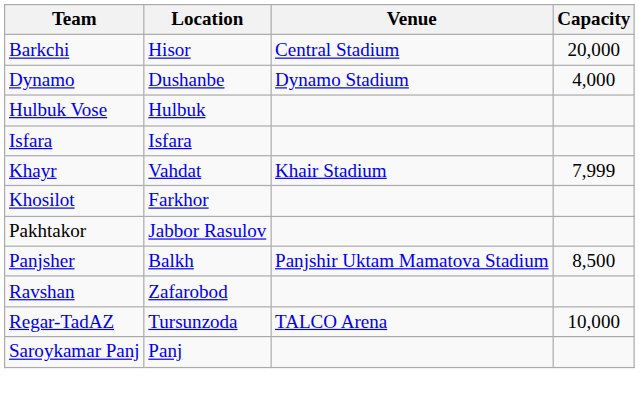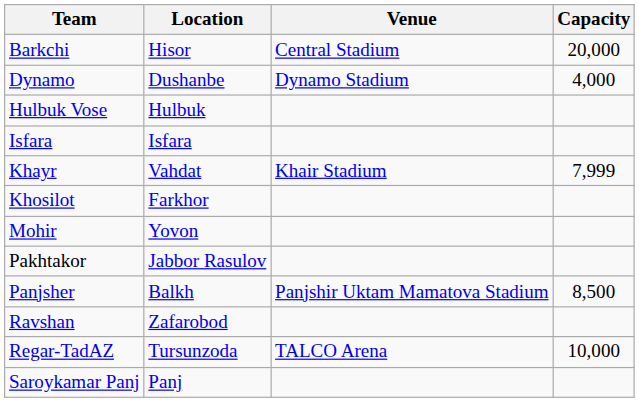 <table class="wikitable sortable" border="1">
 <tr>
 <th>Team</th>
 <th>Location</th>
 <th>Venue</th>
 <th>Capacity</th>
 </tr>
 <tr>
 <td><a href='#'>Barkchi</a></td>
 <td><a href='#'>Hisor</a></td>
 <td><a href='#'>Central Stadium</a></td>
 <td style="text-align:center;">20,000</td>
 </tr>
 <tr>
 <td><a href='#'>Dynamo</a></td>
 <td><a href='#'>Dushanbe</a></td>
 <td><a href='#'>Dynamo Stadium</a></td>
 <td style="text-align:center;">4,000</td>
 </tr>
 <tr>
 <td><a href='#'>Hulbuk Vose</a></td>
 <td><a href='#'>Hulbuk</a></td>
 <td></td>
 <td style="text-align:center;"></td>
 </tr>
 <tr>
 <td><a href='#'>Isfara</a></td>
 <td><a href='#'>Isfara</a></td>
 <td></td>
 <td style="text-align:center;"></td>
 </tr>
 <tr>
 <td><a href='#'>Khayr</a></td>
 <td><a href='#'>Vahdat</a></td>
 <td><a href='#'>Khair Stadium</a></td>
 <td style="text-align:center;">7,999</td>
 </tr>
 <tr>
 <td><a href='#'>Khosilot</a></td>
 <td><a href='#'>Farkhor</a></td>
 <td></td>
 <td style="text-align:center;"></td>
 </tr>
 <tr>
+<td><a href='#'>Mohir</a></td>
+<td><a href='#'>Yovon</a></td>
+<td></td>
+<td style="text-align:center;"></td>
+</tr>
+<tr>
 <td>Pakhtakor</td>
 <td><a href='#'>Jabbor Rasulov</a></td>
 <td></td>
 <td style="text-align:center;"></td>
 </tr>
 <tr>
 <td><a href='#'>Panjsher</a></td>
 <td><a href='#'>Balkh</a></td>
 <td><a href='#'>Panjshir Uktam Mamatova Stadium</a></td>
 <td style="text-align:center;">8,500</td>
 </tr>
 <tr>
 <td><a href='#'>Ravshan</a></td>
 <td><a href='#'>Zafarobod</a></td>
 <td></td>
 <td style="text-align:center;"></td>
 </tr>
 <tr>
 <td><a href='#'>Regar-TadAZ</a></td>
 <td><a href='#'>Tursunzoda</a></td>
 <td><a href='#'>TALCO Arena</a></td>
 <td style="text-align:center;">10,000</td>
 </tr>
 <tr>
 <td><a href='#'>Saroykamar Panj</a></td>
 <td><a href='#'>Panj</a></td>
 <td></td>
 <td style="text-align:center;"></td>
 </tr>
 </table>
